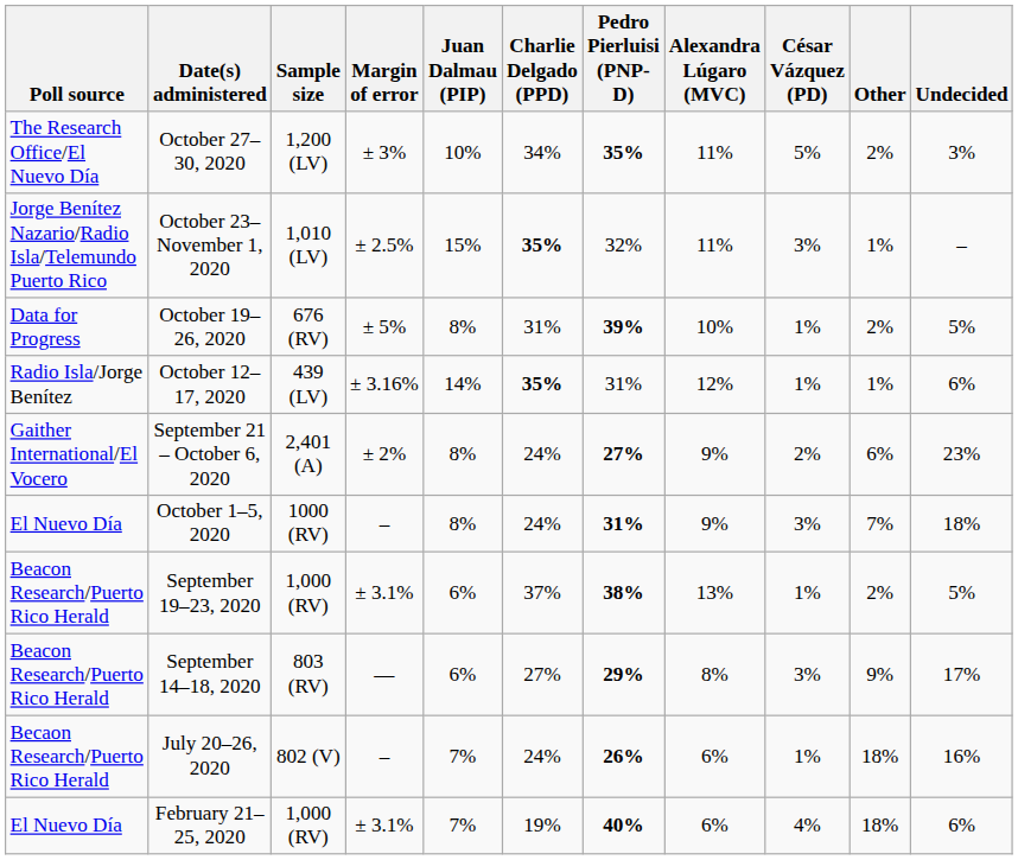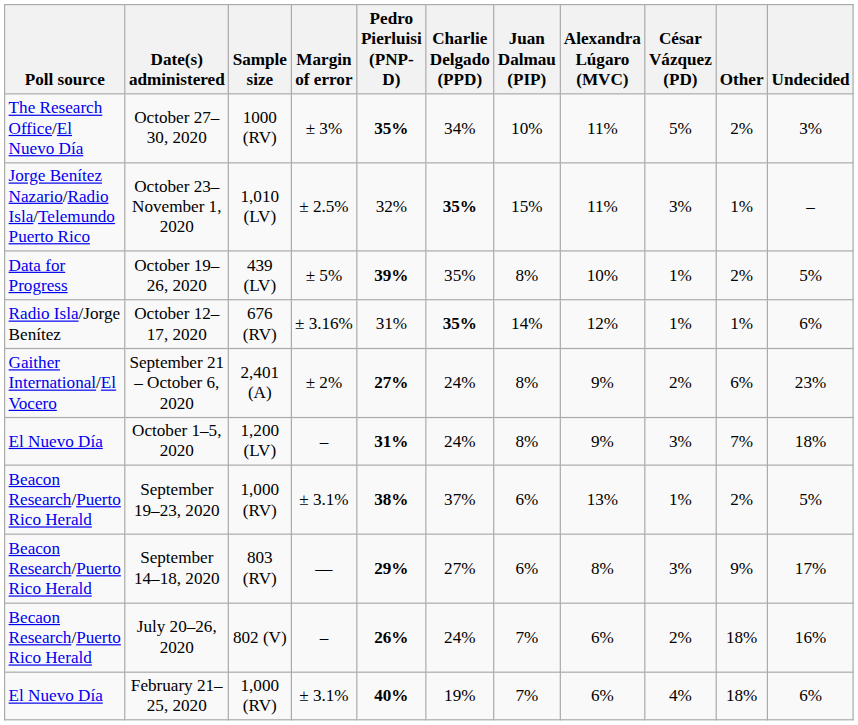 <table class="wikitable" style="font-size:90%;text-align:center;">
 <tr valign=bottom>
 <th>Poll source</th>
 <th>Date(s)<br>administered</th>
 <th>Sample<br>size</th>
 <th>Margin<br>of error</th>
+<th style="width:100px;">Pedro Pierluisi (PNP-D)</th>
+<th style="width:100px;">Charlie Delgado (PPD)</th>
 <th style="width:100px;">Juan Dalmau (PIP)</th>
-<th style="width:100px;">Charlie Delgado (PPD)</th>
-<th style="width:100px;">Pedro Pierluisi (PNP-D)</th>
 <th style="width:100px;">Alexandra Lúgaro (MVC)</th>
 <th style="width:100px;">César Vázquez (PD)</th>
 <th>Other</th>
 <th>Undecided</th>
 </tr>
 <tr>
 <td style="text-align:left;"><a href='#'>The Research Office</a>/<a href='#'>El Nuevo Día</a></td>
 <td>October 27–30, 2020</td>
-<td>1,200 (LV)</td>
+<td>1000 (RV)</td>
 <td>± 3%</td>
+<td><strong>35%</strong></td>
+<td>34%</td>
 <td>10%</td>
-<td>34%</td>
-<td><strong>35%</strong></td>
 <td>11%</td>
 <td>5%</td>
 <td>2%</td>
 <td>3%</td>
 </tr>
 <tr>
 <td style="text-align:left;"><a href='#'>Jorge Benítez Nazario</a>/<a href='#'>Radio Isla</a>/<a href='#'>Telemundo Puerto Rico</a></td>
 <td>October 23–November 1, 2020</td>
 <td>1,010 (LV)</td>
 <td>± 2.5%</td>
+<td>32%</td>
+<td><strong>35%</strong></td>
 <td>15%</td>
-<td><strong>35%</strong></td>
-<td>32%</td>
 <td>11%</td>
 <td>3%</td>
 <td>1%</td>
 <td>–</td>
 </tr>
 <tr>
 <td style="text-align:left;"><a href='#'>Data for Progress</a></td>
 <td>October 19–26, 2020</td>
-<td>676 (RV)</td>
+<td>439 (LV)</td>
 <td>± 5%</td>
+<td><strong>39%</strong></td>
+<td>35%</td>
 <td>8%</td>
-<td>31%</td>
-<td><strong>39%</strong></td>
 <td>10%</td>
 <td>1%</td>
 <td>2%</td>
 <td>5%</td>
 </tr>
 <tr>
 <td style="text-align:left;"><a href='#'>Radio Isla</a>/Jorge Benítez</td>
 <td>October 12–17, 2020</td>
-<td>439 (LV)</td>
+<td>676 (RV)</td>
 <td>± 3.16%</td>
+<td>31%</td>
+<td><strong>35%</strong></td>
 <td>14%</td>
-<td><strong>35%</strong></td>
-<td>31%</td>
 <td>12%</td>
 <td>1%</td>
 <td>1%</td>
 <td>6%</td>
 </tr>
 <tr>
 <td style="text-align:left;"><a href='#'>Gaither International</a>/<a href='#'>El Vocero</a></td>
 <td>September 21 – October 6, 2020</td>
 <td>2,401 (A)</td>
 <td>± 2%</td>
+<td><strong>27%</strong></td>
+<td>24%</td>
 <td>8%</td>
-<td>24%</td>
-<td><strong>27%</strong></td>
 <td>9%</td>
 <td>2%</td>
 <td>6%</td>
 <td>23%</td>
 </tr>
 <tr>
 <td style="text-align:left;"><a href='#'>El Nuevo Día</a></td>
 <td>October 1–5, 2020</td>
-<td>1000 (RV)</td>
+<td>1,200 (LV)</td>
 <td>–</td>
+<td><strong>31%</strong></td>
+<td>24%</td>
 <td>8%</td>
-<td>24%</td>
-<td><strong>31%</strong></td>
 <td>9%</td>
 <td>3%</td>
 <td>7%</td>
 <td>18%</td>
 </tr>
 <tr>
 <td style="text-align:left;"><a href='#'>Beacon Research</a>/<a href='#'>Puerto Rico Herald</a></td>
 <td>September 19–23, 2020</td>
 <td>1,000 (RV)</td>
 <td>± 3.1%</td>
+<td><strong>38%</strong></td>
+<td>37%</td>
 <td>6%</td>
-<td>37%</td>
-<td><strong>38%</strong></td>
 <td>13%</td>
 <td>1%</td>
 <td>2%</td>
 <td>5%</td>
 </tr>
 <tr>
 <td style="text-align:left;"><a href='#'>Beacon Research</a>/<a href='#'>Puerto Rico Herald</a></td>
 <td>September 14–18, 2020</td>
 <td>803 (RV)</td>
 <td>—</td>
+<td><strong>29%</strong></td>
+<td>27%</td>
 <td>6%</td>
-<td>27%</td>
-<td><strong>29%</strong></td>
 <td>8%</td>
 <td>3%</td>
 <td>9%</td>
 <td>17%</td>
 </tr>
 <tr>
 <td style="text-align:left;"><a href='#'>Becaon Research</a>/<a href='#'>Puerto Rico Herald</a></td>
 <td>July 20–26, 2020</td>
 <td>802 (V)</td>
 <td>–</td>
+<td><strong>26%</strong></td>
+<td>24%</td>
 <td>7%</td>
-<td>24%</td>
-<td><strong>26%</strong></td>
 <td>6%</td>
-<td>1%</td>
+<td>2%</td>
 <td>18%</td>
 <td>16%</td>
 </tr>
 <tr>
 <td style="text-align:left;"><a href='#'>El Nuevo Día</a></td>
 <td>February 21–25, 2020</td>
 <td>1,000 (RV)</td>
 <td>± 3.1%</td>
+<td><strong>40%</strong></td>
+<td>19%</td>
 <td>7%</td>
-<td>19%</td>
-<td><strong>40%</strong></td>
 <td>6%</td>
 <td>4%</td>
 <td>18%</td>
 <td>6%</td>
 </tr>
 </table>
